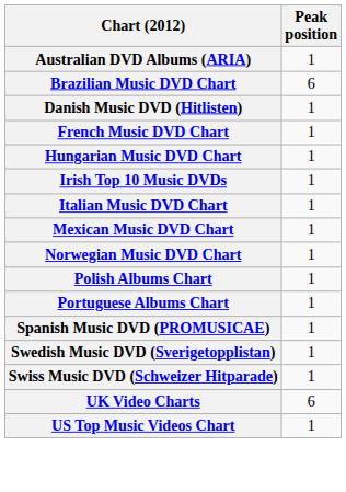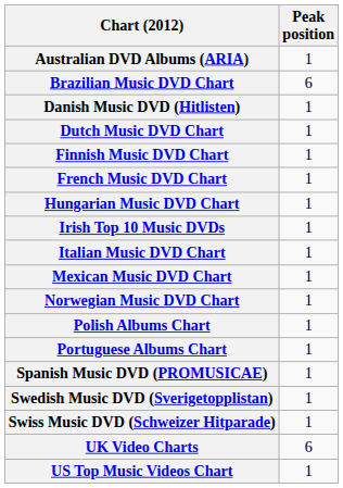 <table class="wikitable sortable plainrowheaders">
 <tr>
 <th>Chart (2012)</th>
 <th>Peak<br>position</th>
 </tr>
 <tr>
 <th scope="row">Australian DVD Albums (<a href='#'>ARIA</a>)</th>
 <td align="center">1</td>
 </tr>
 <tr>
 <th scope="row"><a href='#'>Brazilian Music DVD Chart</a></th>
 <td align="center">6</td>
 </tr>
 <tr>
 <th scope="row">Danish Music DVD (<a href='#'>Hitlisten</a>)</th>
 <td align="center">1</td>
+</tr>
+<tr>
+<th scope="row"><a href='#'>Dutch Music DVD Chart</a></th>
+<td style="text-align:center;">1</td>
+</tr>
+<tr>
+<th scope="row"><a href='#'>Finnish Music DVD Chart</a></th>
+<td style="text-align:center;">1</td>
 </tr>
 <tr>
 <th scope="row"><a href='#'>French Music DVD Chart</a></th>
 <td style="text-align:center;">1</td>
 </tr>
 <tr>
 <th scope="row"><a href='#'>Hungarian Music DVD Chart</a></th>
 <td align="center">1</td>
 </tr>
 <tr>
 <th scope="row"><a href='#'>Irish Top 10 Music DVDs</a></th>
 <td style="text-align:center;">1</td>
 </tr>
 <tr>
 <th scope="row"><a href='#'>Italian Music DVD Chart</a></th>
 <td style="text-align:center;">1</td>
 </tr>
 <tr>
 <th scope="row"><a href='#'>Mexican Music DVD Chart</a></th>
 <td align="center">1</td>
 </tr>
 <tr>
 <th scope="row"><a href='#'>Norwegian Music DVD Chart</a></th>
 <td style="text-align:center;">1</td>
 </tr>
 <tr>
 <th scope="row"><a href='#'>Polish Albums Chart</a></th>
 <td style="text-align:center;">1</td>
 </tr>
 <tr>
 <th scope="row"><a href='#'>Portuguese Albums Chart</a></th>
 <td align="center">1</td>
 </tr>
 <tr>
 <th scope="row">Spanish Music DVD (<a href='#'>PROMUSICAE</a>)</th>
 <td align="center">1</td>
 </tr>
 <tr>
 <th scope="row">Swedish Music DVD (<a href='#'>Sverigetopplistan</a>)</th>
 <td align="center">1</td>
 </tr>
 <tr>
 <th scope="row">Swiss Music DVD (<a href='#'>Schweizer Hitparade</a>)</th>
 <td align="center">1</td>
 </tr>
 <tr>
 <th scope="row"><a href='#'>UK Video Charts</a></th>
 <td align="center">6</td>
 </tr>
 <tr>
 <th scope="row"><a href='#'>US Top Music Videos Chart</a></th>
 <td align="center">1</td>
 </tr>
 </table>
